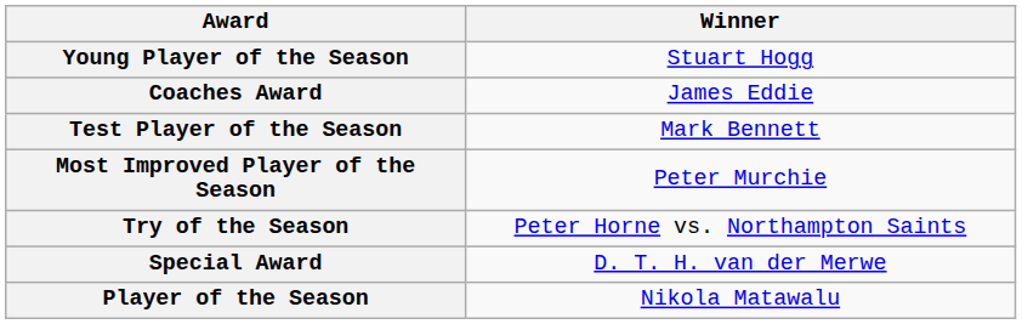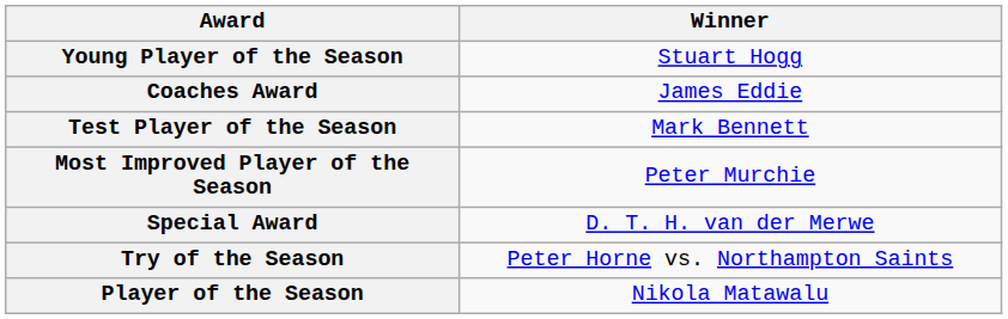 <table class="wikitable" style="font-size:95%; text-align:center;">
 <tr>
 <th style="width:250px;">Award</th>
 <th style="width:300px;">Winner</th>
 </tr>
 <tr>
 <th>Young Player of the Season</th>
 <td> <a href='#'>Stuart Hogg</a></td>
 </tr>
 <tr>
 <th>Coaches Award</th>
 <td> <a href='#'>James Eddie</a></td>
 </tr>
 <tr>
 <th>Test Player of the Season</th>
 <td> <a href='#'>Mark Bennett</a></td>
 </tr>
 <tr>
 <th>Most Improved Player of the Season</th>
 <td> <a href='#'>Peter Murchie</a></td>
 </tr>
 <tr>
+<th>Special Award</th>
+<td> <a href='#'>D. T. H. van der Merwe</a></td>
+</tr>
+<tr>
 <th>Try of the Season</th>
 <td> <a href='#'>Peter Horne</a> vs.  <a href='#'>Northampton Saints</a></td>
-</tr>
-<tr>
-<th>Special Award</th>
-<td> <a href='#'>D. T. H. van der Merwe</a></td>
 </tr>
 <tr>
 <th>Player of the Season</th>
 <td> <a href='#'>Nikola Matawalu</a></td>
 </tr>
 </table>
